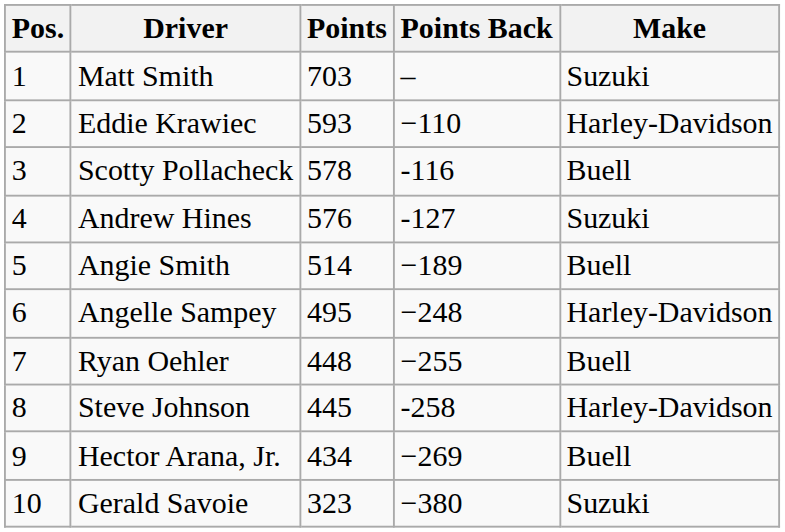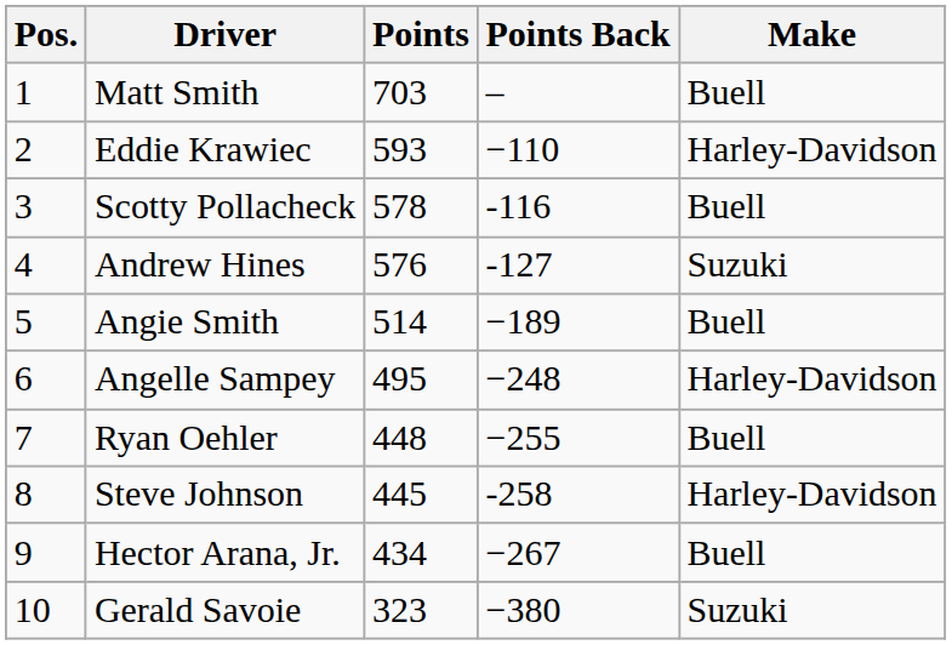 <table class="wikitable">
 <tr>
 <th>Pos.</th>
 <th>Driver</th>
 <th>Points</th>
 <th>Points Back</th>
 <th>Make</th>
 </tr>
 <tr>
 <td>1</td>
 <td>Matt Smith</td>
 <td>703</td>
 <td>–</td>
-<td>Suzuki</td>
+<td>Buell</td>
 </tr>
 <tr>
 <td>2</td>
 <td>Eddie Krawiec</td>
 <td>593</td>
 <td>−110</td>
 <td>Harley-Davidson</td>
 </tr>
 <tr>
 <td>3</td>
 <td>Scotty Pollacheck</td>
 <td>578</td>
 <td>-116</td>
 <td>Buell</td>
 </tr>
 <tr>
 <td>4</td>
 <td>Andrew Hines</td>
 <td>576</td>
 <td>-127</td>
 <td>Suzuki</td>
 </tr>
 <tr>
 <td>5</td>
 <td>Angie Smith</td>
 <td>514</td>
 <td>−189</td>
 <td>Buell</td>
 </tr>
 <tr>
 <td>6</td>
 <td>Angelle Sampey</td>
 <td>495</td>
 <td>−248</td>
 <td>Harley-Davidson</td>
 </tr>
 <tr>
 <td>7</td>
 <td>Ryan Oehler</td>
 <td>448</td>
 <td>−255</td>
 <td>Buell</td>
 </tr>
 <tr>
 <td>8</td>
 <td>Steve Johnson</td>
 <td>445</td>
 <td>-258</td>
 <td>Harley-Davidson</td>
 </tr>
 <tr>
 <td>9</td>
 <td>Hector Arana, Jr.</td>
 <td>434</td>
-<td>−269</td>
+<td>−267</td>
 <td>Buell</td>
 </tr>
 <tr>
 <td>10</td>
 <td>Gerald Savoie</td>
 <td>323</td>
 <td>−380</td>
 <td>Suzuki</td>
 </tr>
 </table>
